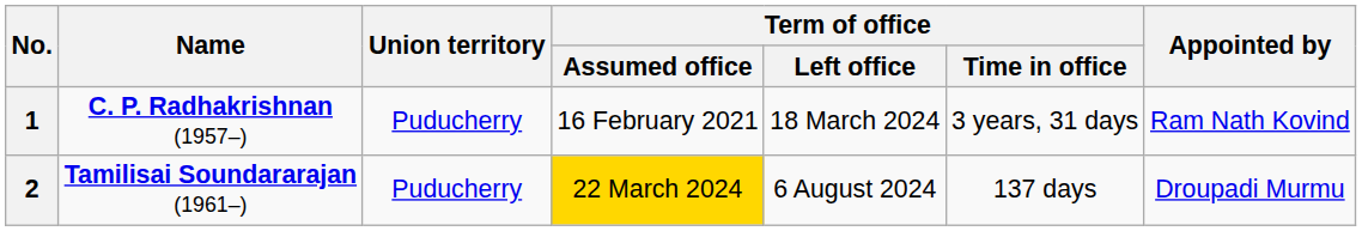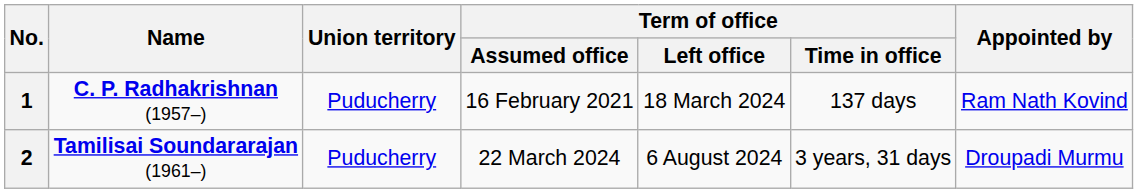 <table class="wikitable sortable" style="text-align:center">
 <tr>
 <th rowspan=2>No.</th>
 <th rowspan=2>Name<br></th>
 <th rowspan=2>Union territory</th>
 <th colspan=3>Term of office</th>
 <th rowspan=2>Appointed by</th>
 </tr>
 <tr>
 <th>Assumed office</th>
 <th>Left office</th>
 <th>Time in office</th>
 </tr>
 <tr>
 <th>1</th>
 <td><strong><a href='#'>C. P. Radhakrishnan</a></strong><br><small>(1957–)</small></td>
 <td><a href='#'>Puducherry</a></td>
 <td>16 February 2021</td>
 <td>18 March 2024</td>
-<td>3 years, 31 days</td>
+<td>137 days</td>
 <td><a href='#'>Ram Nath Kovind</a></td>
 </tr>
 <tr>
 <th>2</th>
 <td><strong><a href='#'>Tamilisai Soundararajan</a></strong><br><small>(1961–)</small></td>
 <td><a href='#'>Puducherry</a></td>
-<td style="background: gold;">22 March 2024</td>
+<td>22 March 2024</td>
 <td>6 August 2024</td>
-<td>137 days</td>
+<td>3 years, 31 days</td>
 <td><a href='#'>Droupadi Murmu</a></td>
 </tr>
 </table>
